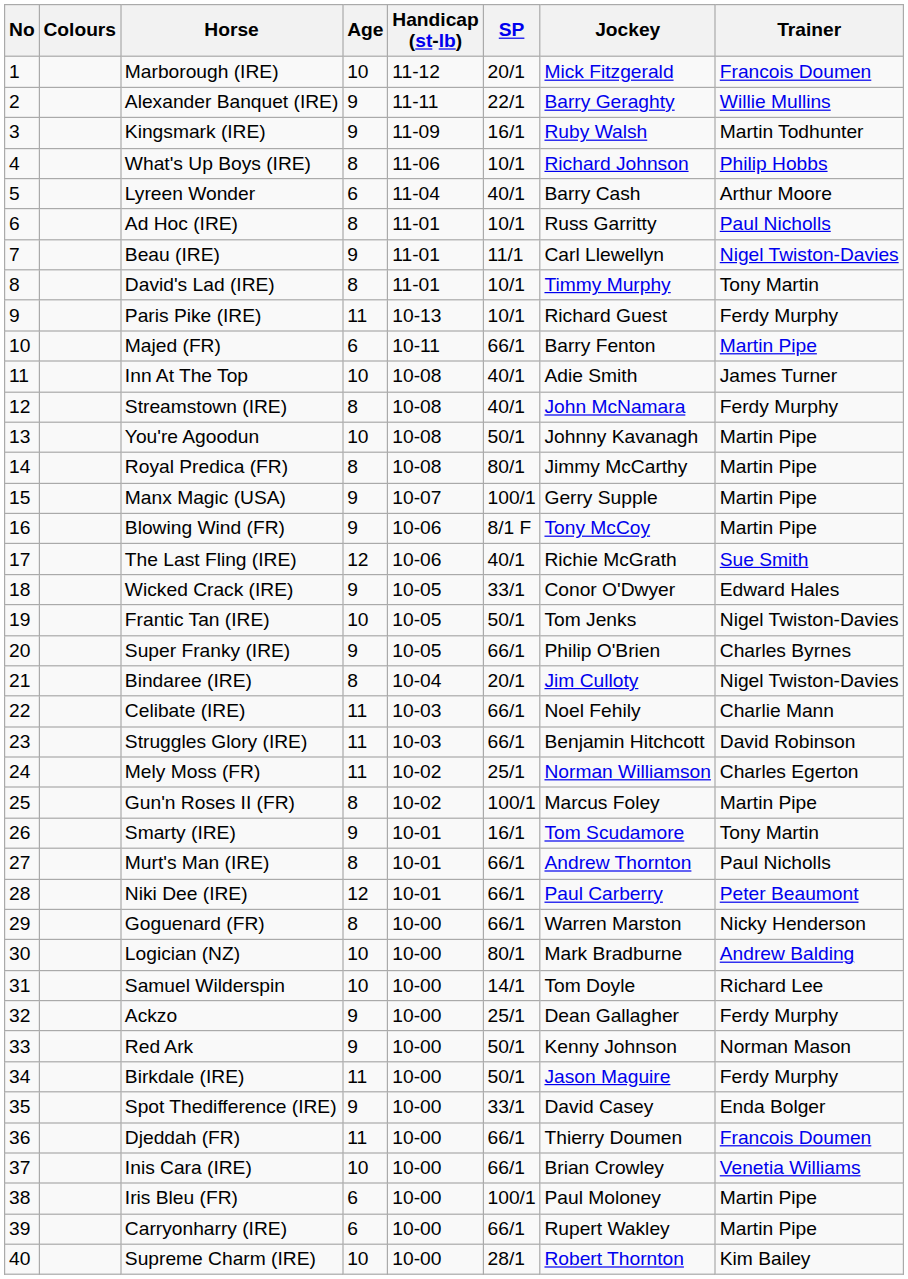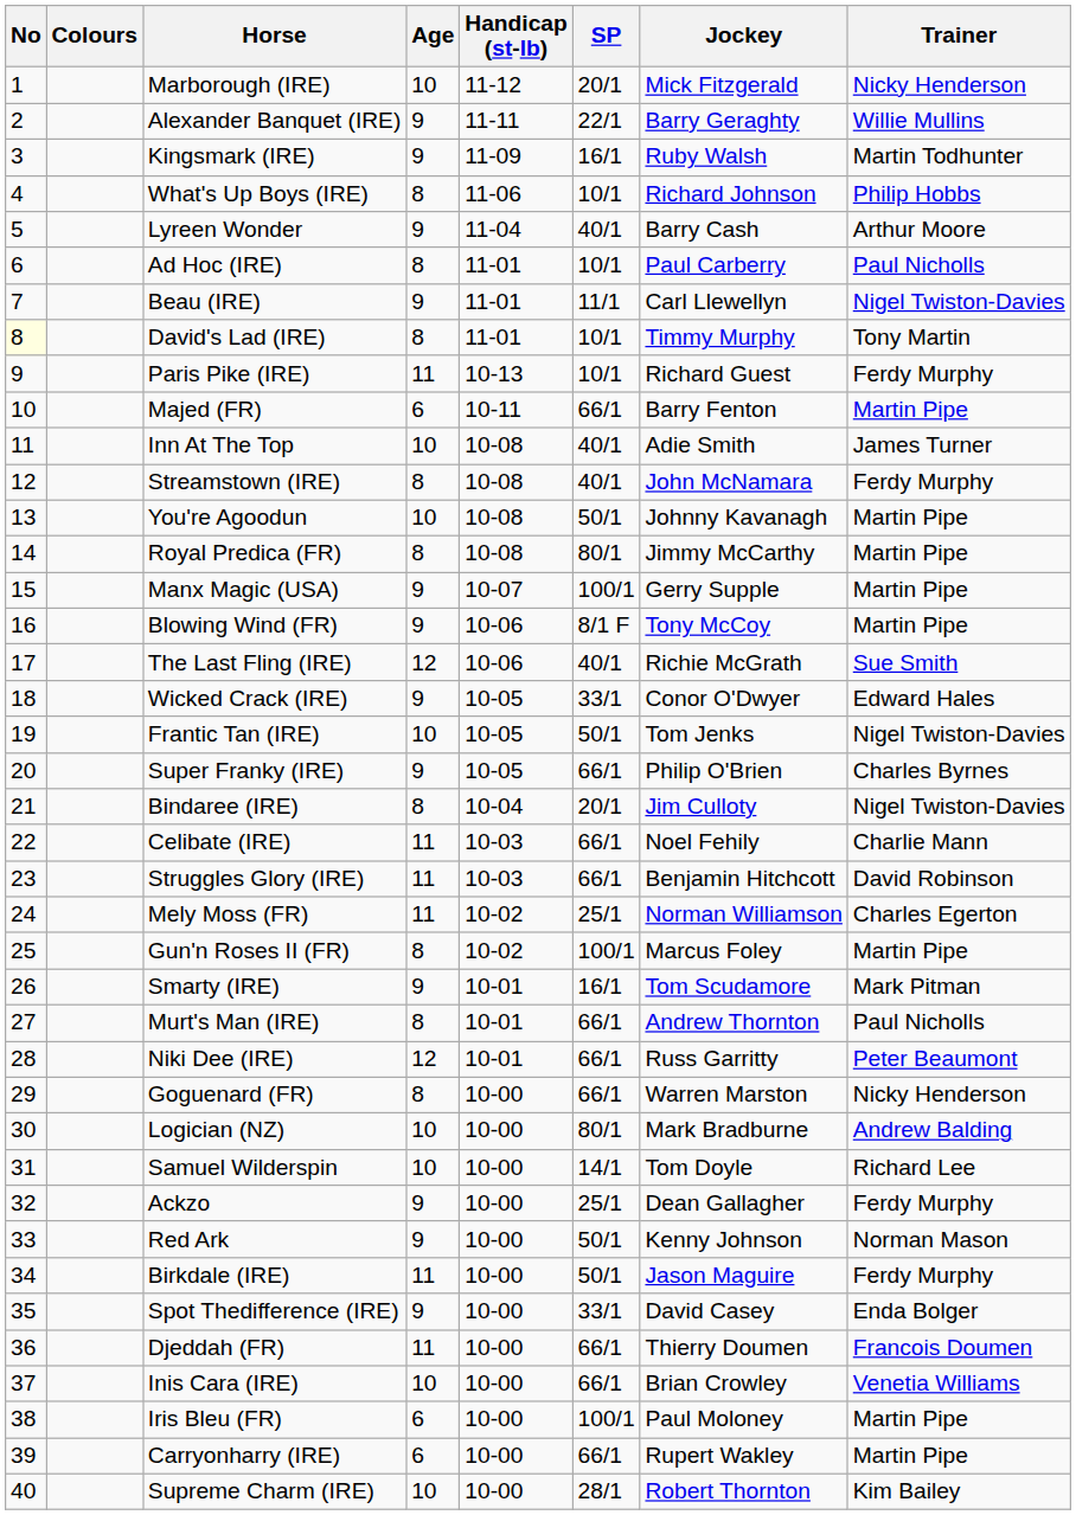 <table class="wikitable sortable">
 <tr>
 <th>No</th>
 <th>Colours</th>
 <th>Horse</th>
 <th>Age</th>
 <th>Handicap<br>(<a href='#'>st</a>-<a href='#'>lb</a>)</th>
 <th><a href='#'>SP</a></th>
 <th>Jockey</th>
 <th>Trainer</th>
 </tr>
 <tr>
 <td>1</td>
 <td></td>
 <td>Marborough (IRE)</td>
 <td>10</td>
 <td>11-12</td>
 <td>20/1</td>
 <td><a href='#'>Mick Fitzgerald</a></td>
-<td><a href='#'>Francois Doumen</a></td>
+<td><a href='#'>Nicky Henderson</a></td>
 </tr>
 <tr>
 <td>2</td>
 <td></td>
 <td>Alexander Banquet (IRE)</td>
 <td>9</td>
 <td>11-11</td>
 <td>22/1</td>
 <td><a href='#'>Barry Geraghty</a></td>
 <td><a href='#'>Willie Mullins</a></td>
 </tr>
 <tr>
 <td>3</td>
 <td></td>
 <td>Kingsmark (IRE)</td>
 <td>9</td>
 <td>11-09</td>
 <td>16/1</td>
 <td><a href='#'>Ruby Walsh</a></td>
 <td>Martin Todhunter</td>
 </tr>
 <tr>
 <td>4</td>
 <td><br></td>
 <td>What's Up Boys (IRE)</td>
 <td>8</td>
 <td>11-06</td>
 <td>10/1</td>
 <td><a href='#'>Richard Johnson</a></td>
 <td><a href='#'>Philip Hobbs</a></td>
 </tr>
 <tr>
 <td>5</td>
 <td></td>
 <td>Lyreen Wonder</td>
-<td>6</td>
+<td>9</td>
 <td>11-04</td>
 <td>40/1</td>
 <td>Barry Cash</td>
 <td>Arthur Moore</td>
 </tr>
 <tr>
 <td>6</td>
 <td></td>
 <td>Ad Hoc (IRE)</td>
 <td>8</td>
 <td>11-01</td>
 <td>10/1</td>
-<td>Russ Garritty</td>
+<td><a href='#'>Paul Carberry</a></td>
 <td><a href='#'>Paul Nicholls</a></td>
 </tr>
 <tr>
 <td>7</td>
 <td></td>
 <td>Beau (IRE)</td>
 <td>9</td>
 <td>11-01</td>
 <td>11/1</td>
 <td>Carl Llewellyn</td>
 <td><a href='#'>Nigel Twiston-Davies</a></td>
 </tr>
 <tr>
-<td>8</td>
+<td style="background: lightyellow;">8</td>
 <td></td>
 <td>David's Lad (IRE)</td>
 <td>8</td>
 <td>11-01</td>
 <td>10/1</td>
 <td><a href='#'>Timmy Murphy</a></td>
 <td>Tony Martin</td>
 </tr>
 <tr>
 <td>9</td>
 <td></td>
 <td>Paris Pike (IRE)</td>
 <td>11</td>
 <td>10-13</td>
 <td>10/1</td>
 <td>Richard Guest</td>
 <td>Ferdy Murphy</td>
 </tr>
 <tr>
 <td>10</td>
 <td></td>
 <td>Majed (FR)</td>
 <td>6</td>
 <td>10-11</td>
 <td>66/1</td>
 <td>Barry Fenton</td>
 <td><a href='#'>Martin Pipe</a></td>
 </tr>
 <tr>
 <td>11</td>
 <td></td>
 <td>Inn At The Top</td>
 <td>10</td>
 <td>10-08</td>
 <td>40/1</td>
 <td>Adie Smith</td>
 <td>James Turner</td>
 </tr>
 <tr>
 <td>12</td>
 <td></td>
 <td>Streamstown (IRE)</td>
 <td>8</td>
 <td>10-08</td>
 <td>40/1</td>
 <td><a href='#'>John McNamara</a></td>
 <td>Ferdy Murphy</td>
 </tr>
 <tr>
 <td>13</td>
 <td></td>
 <td>You're Agoodun</td>
 <td>10</td>
 <td>10-08</td>
 <td>50/1</td>
 <td>Johnny Kavanagh</td>
 <td>Martin Pipe</td>
 </tr>
 <tr>
 <td>14</td>
 <td></td>
 <td>Royal Predica (FR)</td>
 <td>8</td>
 <td>10-08</td>
 <td>80/1</td>
 <td>Jimmy McCarthy</td>
 <td>Martin Pipe</td>
 </tr>
 <tr>
 <td>15</td>
 <td></td>
 <td>Manx Magic (USA)</td>
 <td>9</td>
 <td>10-07</td>
 <td>100/1</td>
 <td>Gerry Supple</td>
 <td>Martin Pipe</td>
 </tr>
 <tr>
 <td>16</td>
 <td></td>
 <td>Blowing Wind (FR)</td>
 <td>9</td>
 <td>10-06</td>
 <td>8/1 F</td>
 <td><a href='#'>Tony McCoy</a></td>
 <td>Martin Pipe</td>
 </tr>
 <tr>
 <td>17</td>
 <td></td>
 <td>The Last Fling (IRE)</td>
 <td>12</td>
 <td>10-06</td>
 <td>40/1</td>
 <td>Richie McGrath</td>
 <td><a href='#'>Sue Smith</a></td>
 </tr>
 <tr>
 <td>18</td>
 <td></td>
 <td>Wicked Crack (IRE)</td>
 <td>9</td>
 <td>10-05</td>
 <td>33/1</td>
 <td>Conor O'Dwyer</td>
 <td>Edward Hales</td>
 </tr>
 <tr>
 <td>19</td>
 <td></td>
 <td>Frantic Tan (IRE)</td>
 <td>10</td>
 <td>10-05</td>
 <td>50/1</td>
 <td>Tom Jenks</td>
 <td>Nigel Twiston-Davies</td>
 </tr>
 <tr>
 <td>20</td>
 <td></td>
 <td>Super Franky (IRE)</td>
 <td>9</td>
 <td>10-05</td>
 <td>66/1</td>
 <td>Philip O'Brien</td>
 <td>Charles Byrnes</td>
 </tr>
 <tr>
 <td>21</td>
 <td></td>
 <td>Bindaree (IRE)</td>
 <td>8</td>
 <td>10-04</td>
 <td>20/1</td>
 <td><a href='#'>Jim Culloty</a></td>
 <td>Nigel Twiston-Davies</td>
 </tr>
 <tr>
 <td>22</td>
 <td></td>
 <td>Celibate (IRE)</td>
 <td>11</td>
 <td>10-03</td>
 <td>66/1</td>
 <td>Noel Fehily</td>
 <td>Charlie Mann</td>
 </tr>
 <tr>
 <td>23</td>
 <td></td>
 <td>Struggles Glory (IRE)</td>
 <td>11</td>
 <td>10-03</td>
 <td>66/1</td>
 <td>Benjamin Hitchcott</td>
 <td>David Robinson</td>
 </tr>
 <tr>
 <td>24</td>
 <td></td>
 <td>Mely Moss (FR)</td>
 <td>11</td>
 <td>10-02</td>
 <td>25/1</td>
 <td><a href='#'>Norman Williamson</a></td>
 <td>Charles Egerton</td>
 </tr>
 <tr>
 <td>25</td>
 <td></td>
 <td>Gun'n Roses II (FR)</td>
 <td>8</td>
 <td>10-02</td>
 <td>100/1</td>
 <td>Marcus Foley</td>
 <td>Martin Pipe</td>
 </tr>
 <tr>
 <td>26</td>
 <td></td>
 <td>Smarty (IRE)</td>
 <td>9</td>
 <td>10-01</td>
 <td>16/1</td>
 <td><a href='#'>Tom Scudamore</a></td>
-<td>Tony Martin</td>
+<td>Mark Pitman</td>
 </tr>
 <tr>
 <td>27</td>
 <td></td>
 <td>Murt's Man (IRE)</td>
 <td>8</td>
 <td>10-01</td>
 <td>66/1</td>
 <td><a href='#'>Andrew Thornton</a></td>
 <td>Paul Nicholls</td>
 </tr>
 <tr>
 <td>28</td>
 <td></td>
 <td>Niki Dee (IRE)</td>
 <td>12</td>
 <td>10-01</td>
 <td>66/1</td>
-<td><a href='#'>Paul Carberry</a></td>
+<td>Russ Garritty</td>
 <td><a href='#'>Peter Beaumont</a></td>
 </tr>
 <tr>
 <td>29</td>
 <td></td>
 <td>Goguenard (FR)</td>
 <td>8</td>
 <td>10-00</td>
 <td>66/1</td>
 <td>Warren Marston</td>
 <td>Nicky Henderson</td>
 </tr>
 <tr>
 <td>30</td>
 <td></td>
 <td>Logician (NZ)</td>
 <td>10</td>
 <td>10-00</td>
 <td>80/1</td>
 <td>Mark Bradburne</td>
 <td><a href='#'>Andrew Balding</a></td>
 </tr>
 <tr>
 <td>31</td>
 <td></td>
 <td>Samuel Wilderspin</td>
 <td>10</td>
 <td>10-00</td>
 <td>14/1</td>
 <td>Tom Doyle</td>
 <td>Richard Lee</td>
 </tr>
 <tr>
 <td>32</td>
 <td></td>
 <td>Ackzo</td>
 <td>9</td>
 <td>10-00</td>
 <td>25/1</td>
 <td>Dean Gallagher</td>
 <td>Ferdy Murphy</td>
 </tr>
 <tr>
 <td>33</td>
 <td></td>
 <td>Red Ark</td>
 <td>9</td>
 <td>10-00</td>
 <td>50/1</td>
 <td>Kenny Johnson</td>
 <td>Norman Mason</td>
 </tr>
 <tr>
 <td>34</td>
 <td></td>
 <td>Birkdale (IRE)</td>
 <td>11</td>
 <td>10-00</td>
 <td>50/1</td>
 <td><a href='#'>Jason Maguire</a></td>
 <td>Ferdy Murphy</td>
 </tr>
 <tr>
 <td>35</td>
 <td></td>
 <td>Spot Thedifference (IRE)</td>
 <td>9</td>
 <td>10-00</td>
 <td>33/1</td>
 <td>David Casey</td>
 <td>Enda Bolger</td>
 </tr>
 <tr>
 <td>36</td>
 <td></td>
 <td>Djeddah (FR)</td>
 <td>11</td>
 <td>10-00</td>
 <td>66/1</td>
 <td>Thierry Doumen</td>
 <td><a href='#'>Francois Doumen</a></td>
 </tr>
 <tr>
 <td>37</td>
 <td></td>
 <td>Inis Cara (IRE)</td>
 <td>10</td>
 <td>10-00</td>
 <td>66/1</td>
 <td>Brian Crowley</td>
 <td><a href='#'>Venetia Williams</a></td>
 </tr>
 <tr>
 <td>38</td>
 <td></td>
 <td>Iris Bleu (FR)</td>
 <td>6</td>
 <td>10-00</td>
 <td>100/1</td>
 <td>Paul Moloney</td>
 <td>Martin Pipe</td>
 </tr>
 <tr>
 <td>39</td>
 <td></td>
 <td>Carryonharry (IRE)</td>
 <td>6</td>
 <td>10-00</td>
 <td>66/1</td>
 <td>Rupert Wakley</td>
 <td>Martin Pipe</td>
 </tr>
 <tr>
 <td>40</td>
 <td></td>
 <td>Supreme Charm (IRE)</td>
 <td>10</td>
 <td>10-00</td>
 <td>28/1</td>
 <td><a href='#'>Robert Thornton</a></td>
 <td>Kim Bailey</td>
 </tr>
 </table>
